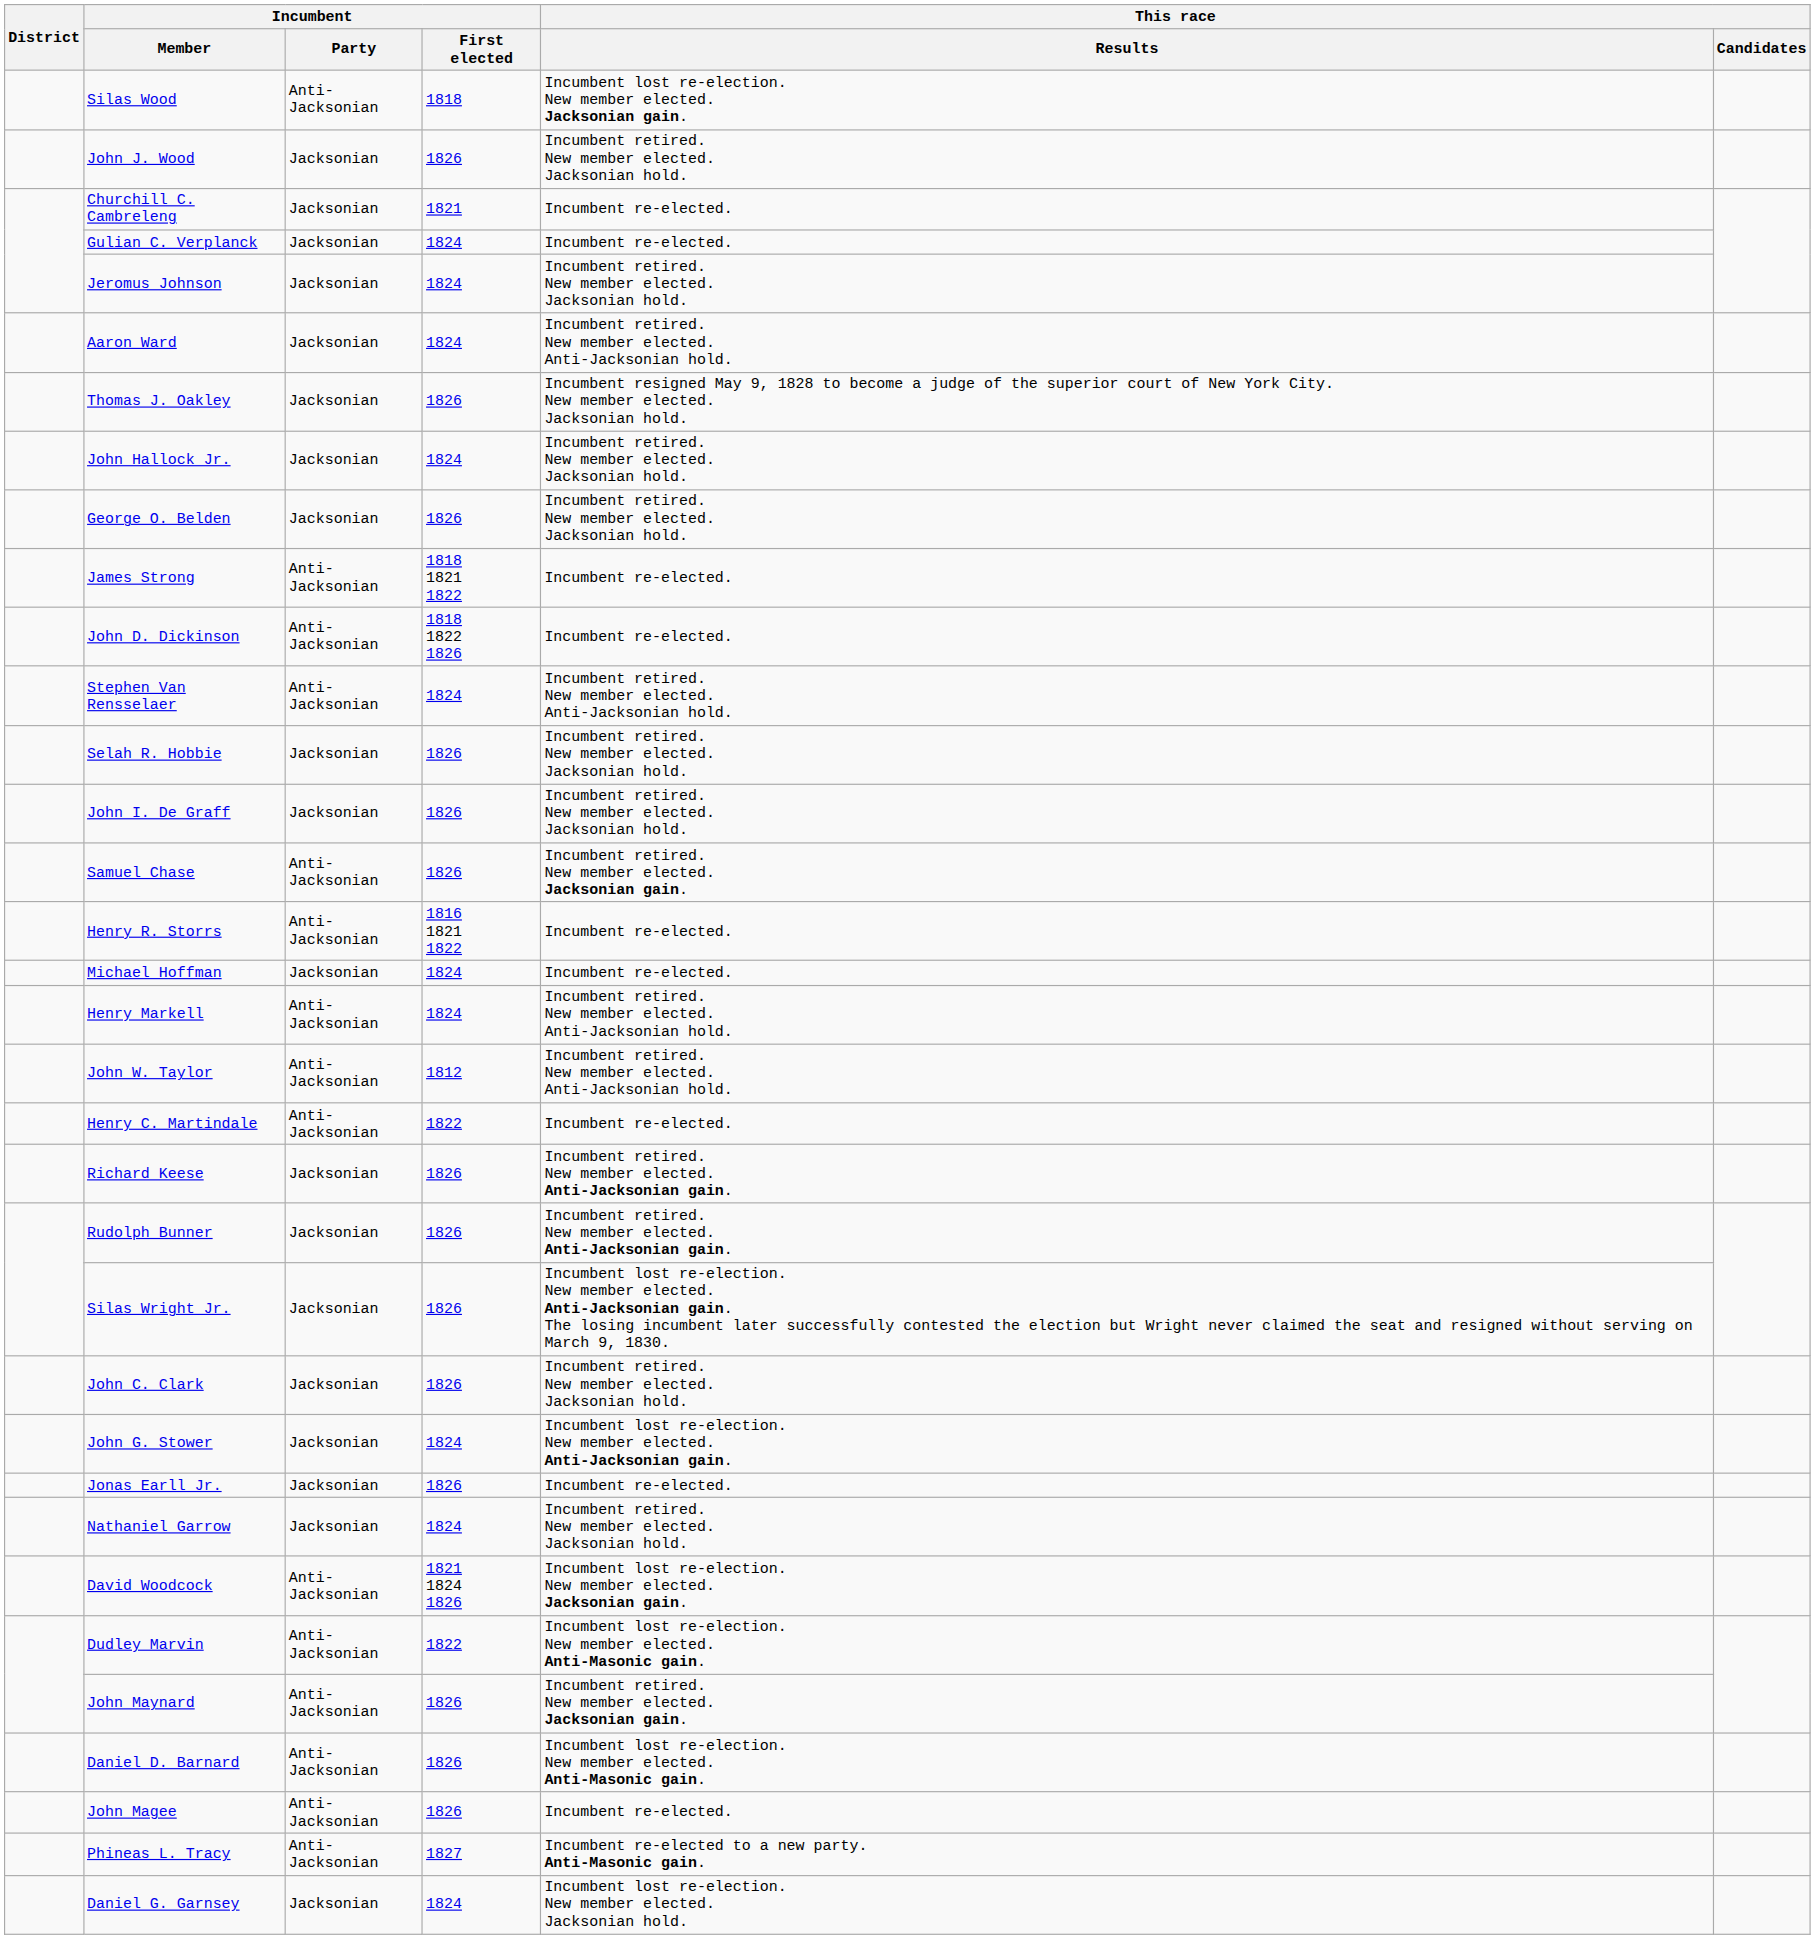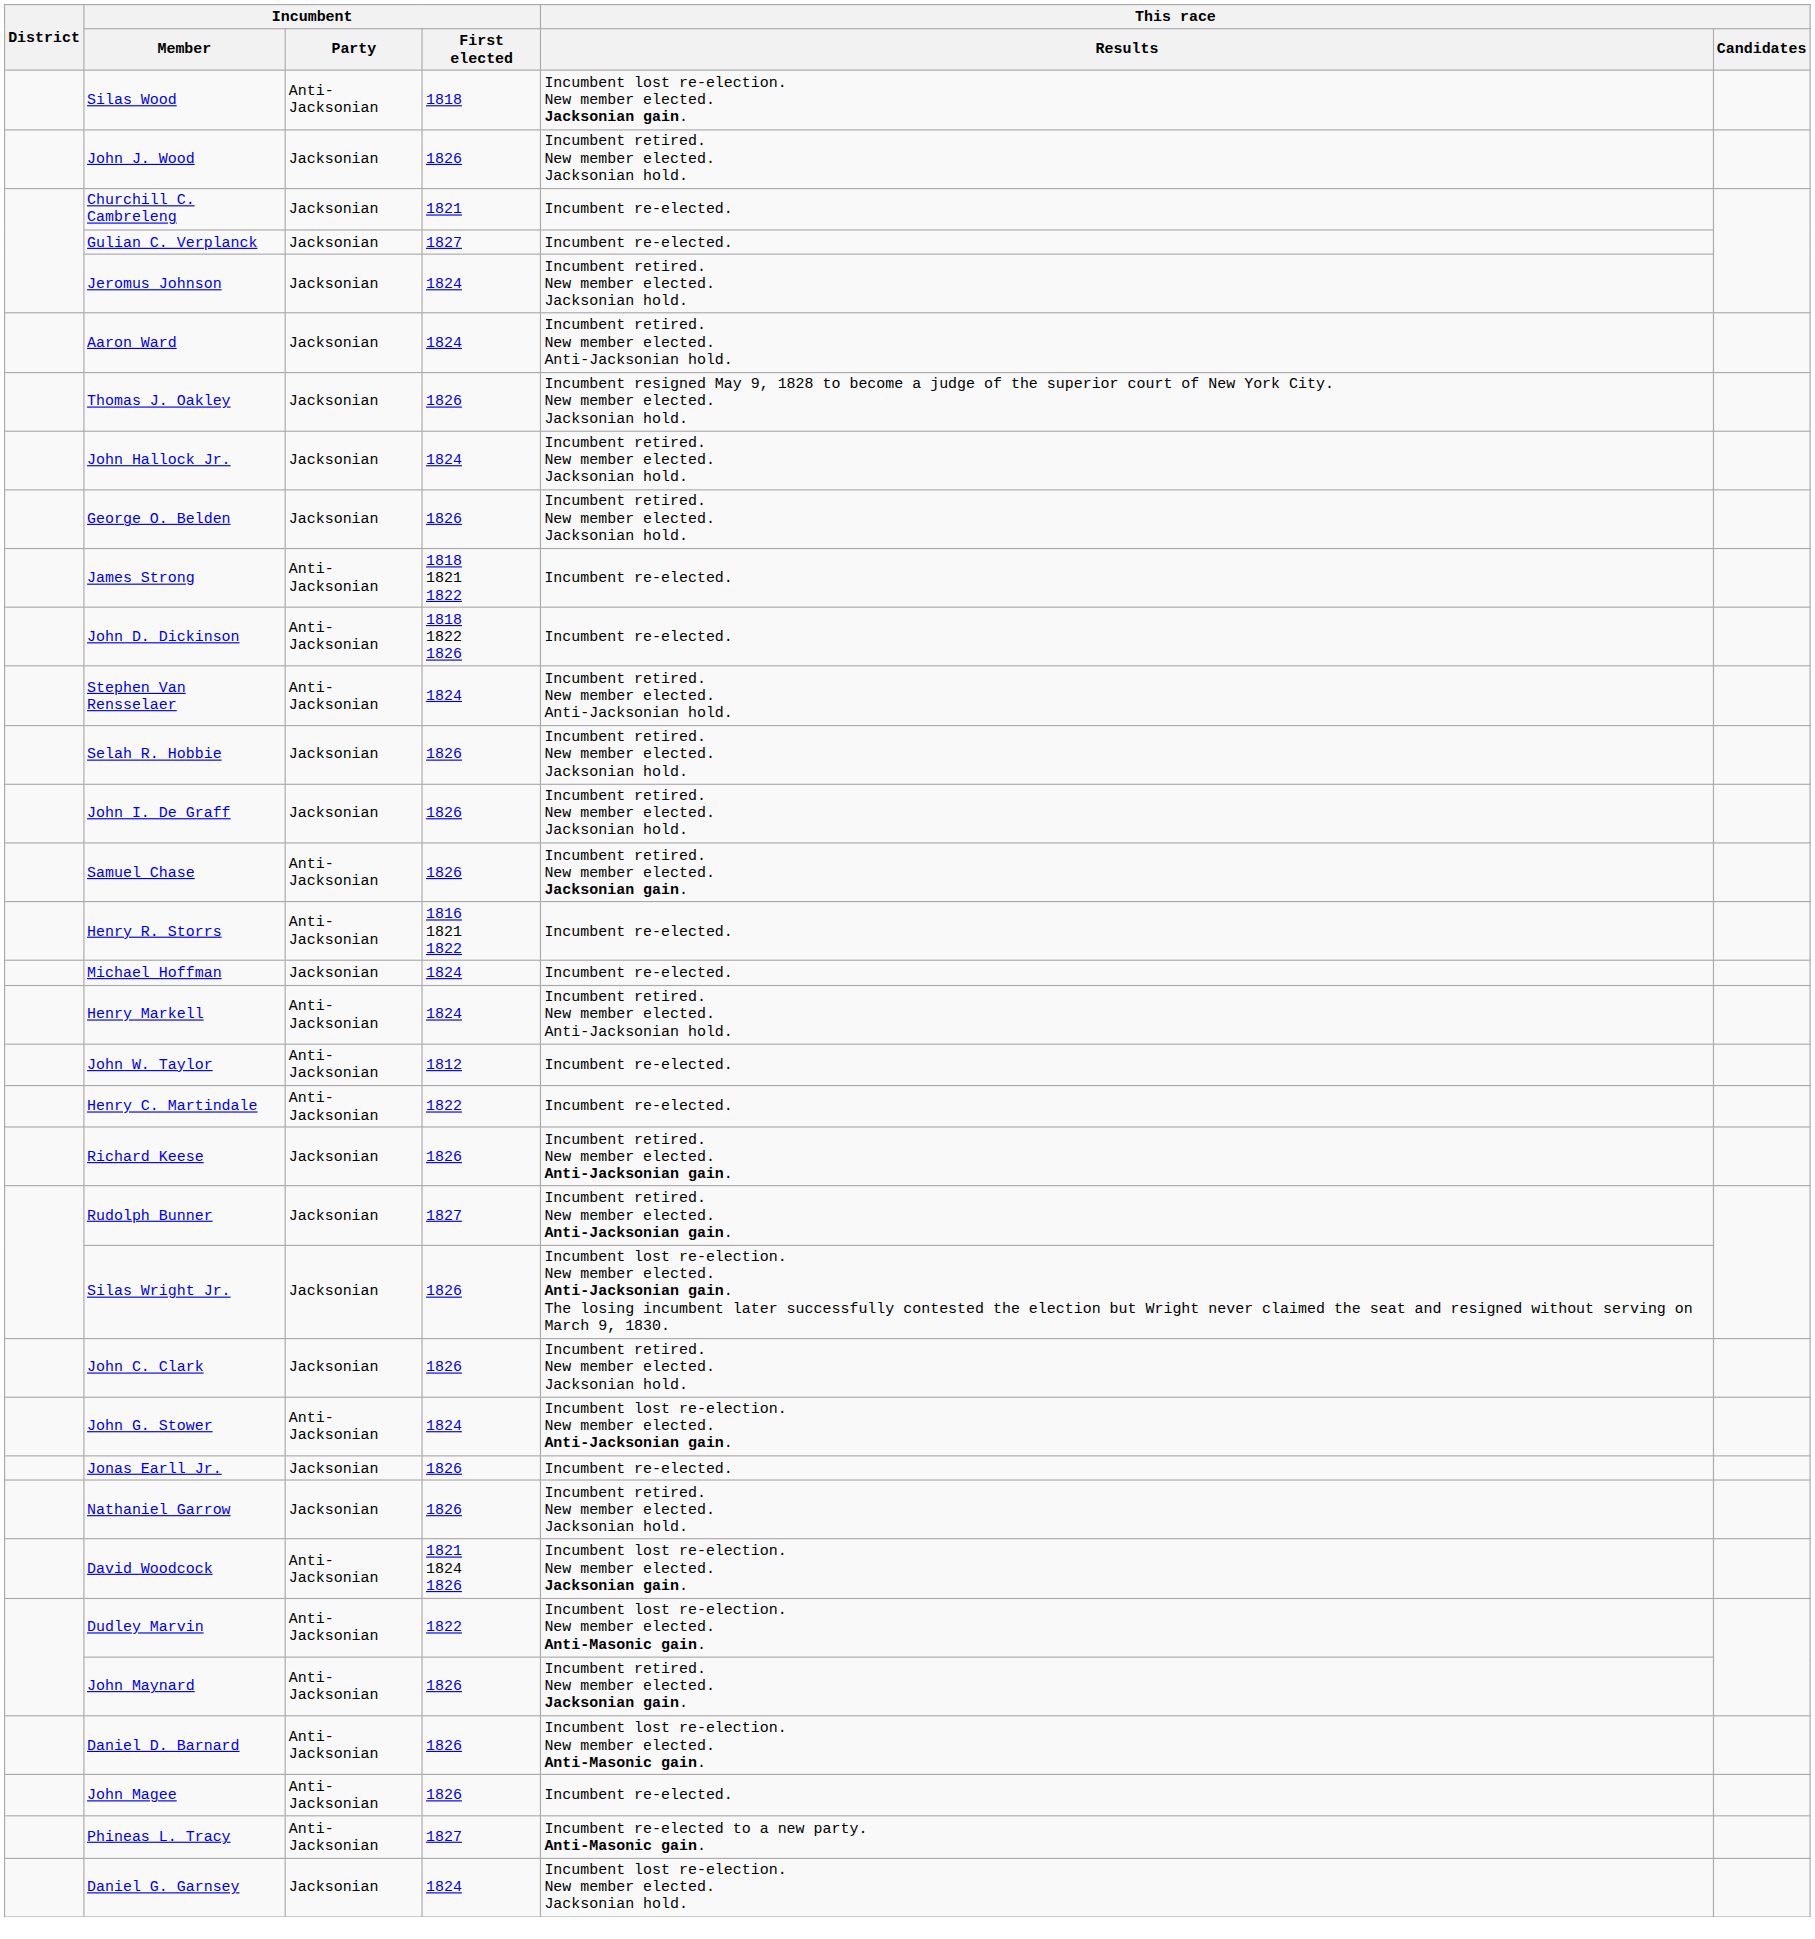 <table class=wikitable>
 <tr>
 <th rowspan=2>District</th>
 <th colspan=3>Incumbent</th>
 <th colspan=2>This race</th>
 </tr>
 <tr>
 <th>Member</th>
 <th>Party</th>
 <th>First elected</th>
 <th>Results</th>
 <th>Candidates</th>
 </tr>
 <tr>
 <td></td>
 <td><a href='#'>Silas Wood</a></td>
 <td>Anti-Jacksonian</td>
 <td><a href='#'>1818</a></td>
 <td>Incumbent lost re-election.<br>New member elected.<br><strong>Jacksonian gain</strong>.</td>
 <td nowrap></td>
 </tr>
 <tr>
 <td></td>
 <td><a href='#'>John J. Wood</a></td>
 <td>Jacksonian</td>
 <td><a href='#'>1826</a></td>
 <td>Incumbent retired.<br>New member elected.<br>Jacksonian hold.</td>
 <td nowrap></td>
 </tr>
 <tr>
 <td rowspan=3><br></td>
 <td><a href='#'>Churchill C. Cambreleng</a></td>
 <td>Jacksonian</td>
 <td><a href='#'>1821</a></td>
 <td>Incumbent re-elected.</td>
 <td nowrap rowspan=3></td>
 </tr>
 <tr>
 <td><a href='#'>Gulian C. Verplanck</a></td>
 <td>Jacksonian</td>
-<td><a href='#'>1824</a></td>
+<td><a href='#'>1827</a></td>
 <td>Incumbent re-elected.</td>
 </tr>
 <tr>
 <td><a href='#'>Jeromus Johnson</a></td>
 <td>Jacksonian</td>
 <td><a href='#'>1824</a></td>
 <td>Incumbent retired.<br>New member elected.<br>Jacksonian hold.</td>
 </tr>
 <tr>
 <td></td>
 <td><a href='#'>Aaron Ward</a></td>
 <td>Jacksonian</td>
 <td><a href='#'>1824</a></td>
 <td>Incumbent retired.<br>New member elected.<br>Anti-Jacksonian hold.</td>
 <td nowrap></td>
 </tr>
 <tr>
 <td></td>
 <td><a href='#'>Thomas J. Oakley</a></td>
 <td>Jacksonian</td>
 <td><a href='#'>1826</a></td>
 <td>Incumbent resigned May 9, 1828 to become a judge of the superior court of New York City.<br>New member elected.<br>Jacksonian hold.</td>
 <td nowrap></td>
 </tr>
 <tr>
 <td></td>
 <td><a href='#'>John Hallock Jr.</a></td>
 <td>Jacksonian</td>
 <td><a href='#'>1824</a></td>
 <td>Incumbent retired.<br>New member elected.<br>Jacksonian hold.</td>
 <td nowrap></td>
 </tr>
 <tr>
 <td></td>
 <td><a href='#'>George O. Belden</a></td>
 <td>Jacksonian</td>
 <td><a href='#'>1826</a></td>
 <td>Incumbent retired.<br>New member elected.<br>Jacksonian hold.</td>
 <td nowrap></td>
 </tr>
 <tr>
 <td></td>
 <td><a href='#'>James Strong</a></td>
 <td>Anti-Jacksonian</td>
 <td><a href='#'>1818</a><br>1821 <br><a href='#'>1822</a></td>
 <td>Incumbent re-elected.</td>
 <td nowrap></td>
 </tr>
 <tr>
 <td></td>
 <td><a href='#'>John D. Dickinson</a></td>
 <td>Anti-Jacksonian</td>
 <td><a href='#'>1818</a><br>1822 <br><a href='#'>1826</a></td>
 <td>Incumbent re-elected.</td>
 <td nowrap></td>
 </tr>
 <tr>
 <td></td>
 <td><a href='#'>Stephen Van Rensselaer</a></td>
 <td>Anti-Jacksonian</td>
 <td><a href='#'>1824 </a></td>
 <td>Incumbent retired.<br>New member elected.<br>Anti-Jacksonian hold.</td>
 <td nowrap></td>
 </tr>
 <tr>
 <td></td>
 <td><a href='#'>Selah R. Hobbie</a></td>
 <td>Jacksonian</td>
 <td><a href='#'>1826</a></td>
 <td>Incumbent retired.<br>New member elected.<br>Jacksonian hold.</td>
 <td nowrap></td>
 </tr>
 <tr>
 <td></td>
 <td><a href='#'>John I. De Graff</a></td>
 <td>Jacksonian</td>
 <td><a href='#'>1826</a></td>
 <td>Incumbent retired.<br>New member elected.<br>Jacksonian hold.</td>
 <td nowrap></td>
 </tr>
 <tr>
 <td></td>
 <td><a href='#'>Samuel Chase</a></td>
 <td>Anti-Jacksonian</td>
 <td><a href='#'>1826</a></td>
 <td>Incumbent retired.<br>New member elected.<br><strong>Jacksonian gain</strong>.</td>
 <td nowrap></td>
 </tr>
 <tr>
 <td></td>
 <td><a href='#'>Henry R. Storrs</a></td>
 <td>Anti-Jacksonian</td>
 <td><a href='#'>1816</a><br>1821 <br><a href='#'>1822</a></td>
 <td>Incumbent re-elected.</td>
 <td nowrap></td>
 </tr>
 <tr>
 <td></td>
 <td><a href='#'>Michael Hoffman</a></td>
 <td>Jacksonian</td>
 <td><a href='#'>1824</a></td>
 <td>Incumbent re-elected.</td>
 <td nowrap></td>
 </tr>
 <tr>
 <td></td>
 <td><a href='#'>Henry Markell</a></td>
 <td>Anti-Jacksonian</td>
 <td><a href='#'>1824</a></td>
 <td>Incumbent retired.<br>New member elected.<br>Anti-Jacksonian hold.</td>
 <td nowrap></td>
 </tr>
 <tr>
 <td></td>
 <td><a href='#'>John W. Taylor</a></td>
 <td>Anti-Jacksonian</td>
 <td><a href='#'>1812</a></td>
-<td>Incumbent retired.<br>New member elected.<br>Anti-Jacksonian hold.</td>
+<td>Incumbent re-elected.</td>
 <td nowrap></td>
 </tr>
 <tr>
 <td></td>
 <td><a href='#'>Henry C. Martindale</a></td>
 <td>Anti-Jacksonian</td>
 <td><a href='#'>1822</a></td>
 <td>Incumbent re-elected.</td>
 <td nowrap></td>
 </tr>
 <tr>
 <td></td>
 <td><a href='#'>Richard Keese</a></td>
 <td>Jacksonian</td>
 <td><a href='#'>1826</a></td>
 <td>Incumbent retired.<br>New member elected.<br><strong>Anti-Jacksonian gain</strong>.</td>
 <td nowrap></td>
 </tr>
 <tr>
 <td rowspan=2><br></td>
 <td><a href='#'>Rudolph Bunner</a></td>
 <td>Jacksonian</td>
-<td><a href='#'>1826</a></td>
+<td><a href='#'>1827</a></td>
 <td>Incumbent retired.<br>New member elected.<br><strong>Anti-Jacksonian gain</strong>.</td>
 <td nowrap rowspan=2></td>
 </tr>
 <tr>
 <td><a href='#'>Silas Wright Jr.</a></td>
 <td>Jacksonian</td>
 <td><a href='#'>1826</a></td>
 <td>Incumbent lost re-election.<br>New member elected.<br><strong>Anti-Jacksonian gain</strong>.<br>The losing incumbent later successfully contested the election but Wright never claimed the seat and resigned without serving on March 9, 1830.</td>
 </tr>
 <tr>
 <td></td>
 <td><a href='#'>John C. Clark</a></td>
 <td>Jacksonian</td>
 <td><a href='#'>1826</a></td>
 <td>Incumbent retired.<br>New member elected.<br>Jacksonian hold.</td>
 <td nowrap></td>
 </tr>
 <tr>
 <td></td>
 <td><a href='#'>John G. Stower</a></td>
-<td>Jacksonian</td>
+<td>Anti-Jacksonian</td>
 <td><a href='#'>1824</a></td>
 <td>Incumbent lost re-election.<br>New member elected.<br><strong>Anti-Jacksonian gain</strong>.</td>
 <td nowrap></td>
 </tr>
 <tr>
 <td></td>
 <td><a href='#'>Jonas Earll Jr.</a></td>
 <td>Jacksonian</td>
 <td><a href='#'>1826</a></td>
 <td>Incumbent re-elected.</td>
 <td nowrap></td>
 </tr>
 <tr>
 <td></td>
 <td><a href='#'>Nathaniel Garrow</a></td>
 <td>Jacksonian</td>
-<td><a href='#'>1824</a></td>
+<td><a href='#'>1826</a></td>
 <td>Incumbent retired.<br>New member elected.<br>Jacksonian hold.</td>
 <td nowrap></td>
 </tr>
 <tr>
 <td></td>
 <td><a href='#'>David Woodcock</a></td>
 <td>Anti-Jacksonian</td>
 <td><a href='#'>1821</a><br>1824 <br><a href='#'>1826</a></td>
 <td>Incumbent lost re-election.<br>New member elected.<br><strong>Jacksonian gain</strong>.</td>
 <td nowrap></td>
 </tr>
 <tr>
 <td rowspan=2><br></td>
 <td><a href='#'>Dudley Marvin</a></td>
 <td>Anti-Jacksonian</td>
 <td><a href='#'>1822</a></td>
 <td>Incumbent lost re-election.<br>New member elected.<br><strong>Anti-Masonic gain</strong>.</td>
 <td nowrap rowspan=2></td>
 </tr>
 <tr>
 <td><a href='#'>John Maynard</a></td>
 <td>Anti-Jacksonian</td>
 <td><a href='#'>1826</a></td>
 <td>Incumbent retired.<br>New member elected.<br><strong>Jacksonian gain</strong>.</td>
 </tr>
 <tr>
 <td></td>
 <td><a href='#'>Daniel D. Barnard</a></td>
 <td>Anti-Jacksonian</td>
 <td><a href='#'>1826</a></td>
 <td>Incumbent lost re-election.<br>New member elected.<br><strong>Anti-Masonic gain</strong>.</td>
 <td nowrap></td>
 </tr>
 <tr>
 <td></td>
 <td><a href='#'>John Magee</a></td>
 <td>Anti-Jacksonian</td>
 <td><a href='#'>1826</a></td>
 <td>Incumbent re-elected.</td>
 <td nowrap></td>
 </tr>
 <tr>
 <td></td>
 <td><a href='#'>Phineas L. Tracy</a></td>
 <td>Anti-Jacksonian</td>
 <td><a href='#'>1827 </a></td>
 <td>Incumbent re-elected to a new party.<br><strong>Anti-Masonic gain</strong>.</td>
 <td nowrap></td>
 </tr>
 <tr>
 <td></td>
 <td><a href='#'>Daniel G. Garnsey</a></td>
 <td>Jacksonian</td>
 <td><a href='#'>1824</a></td>
 <td>Incumbent lost re-election.<br>New member elected.<br>Jacksonian hold.</td>
 <td nowrap></td>
 </tr>
 </table>
